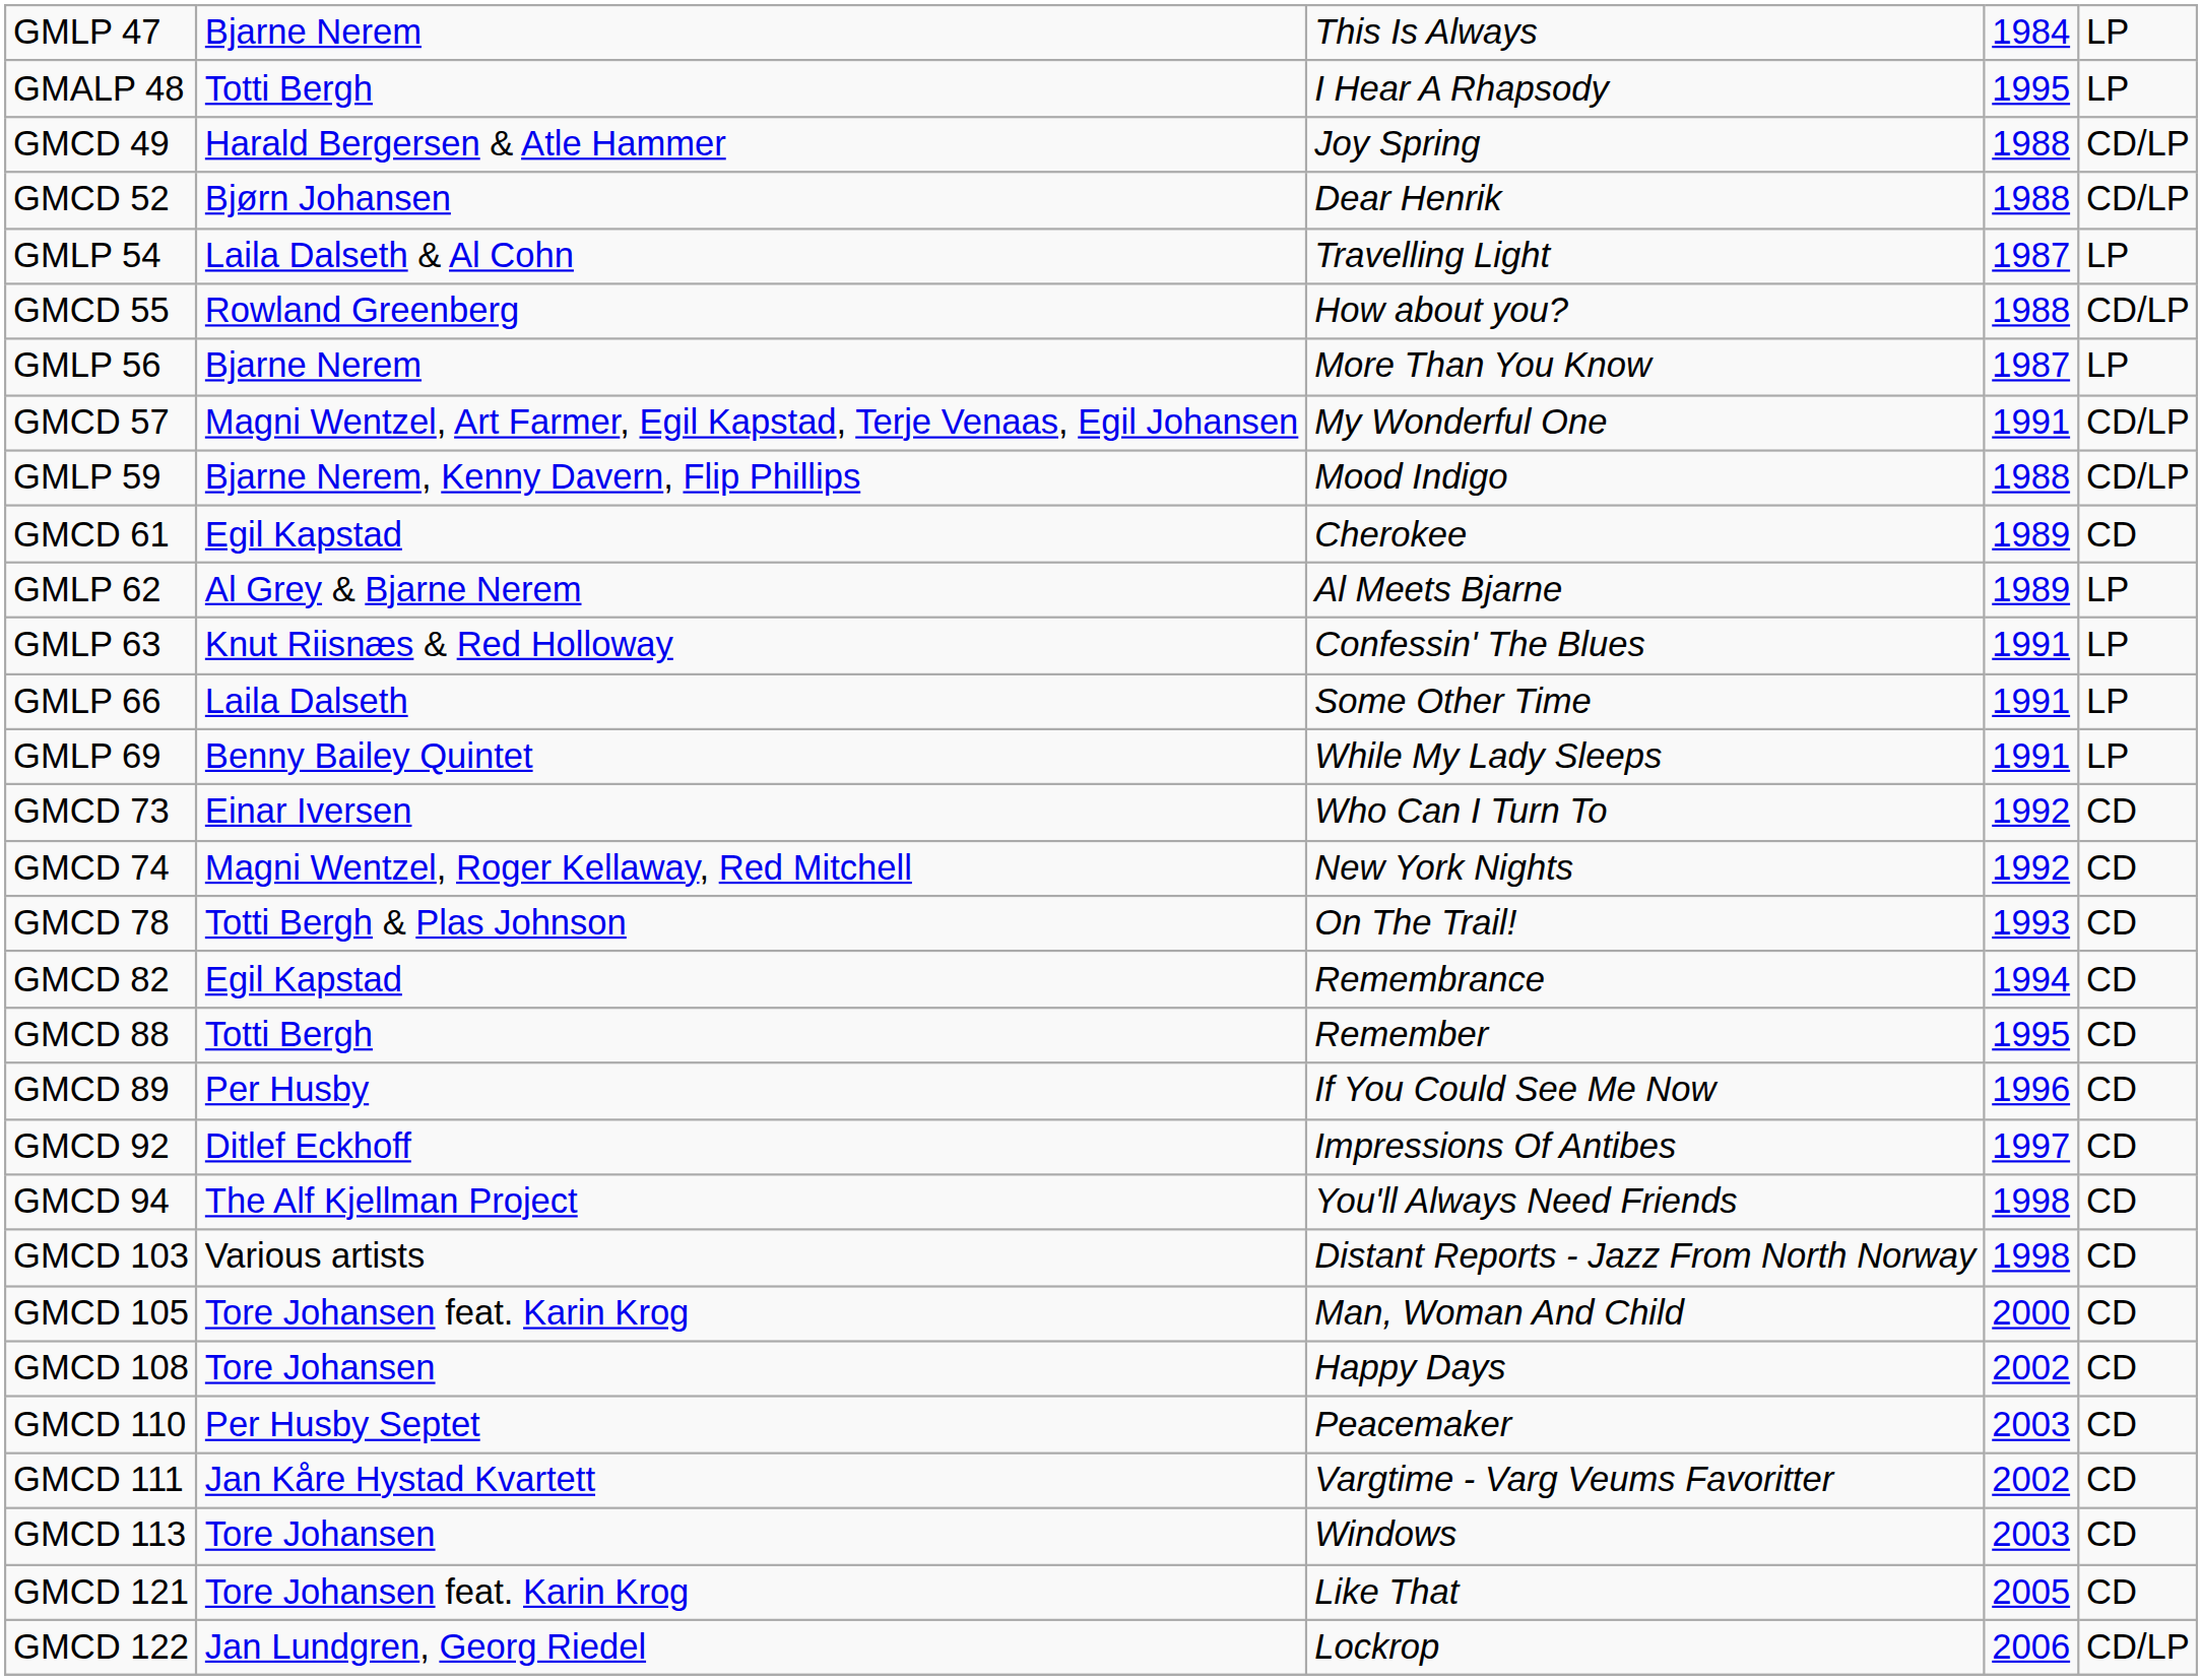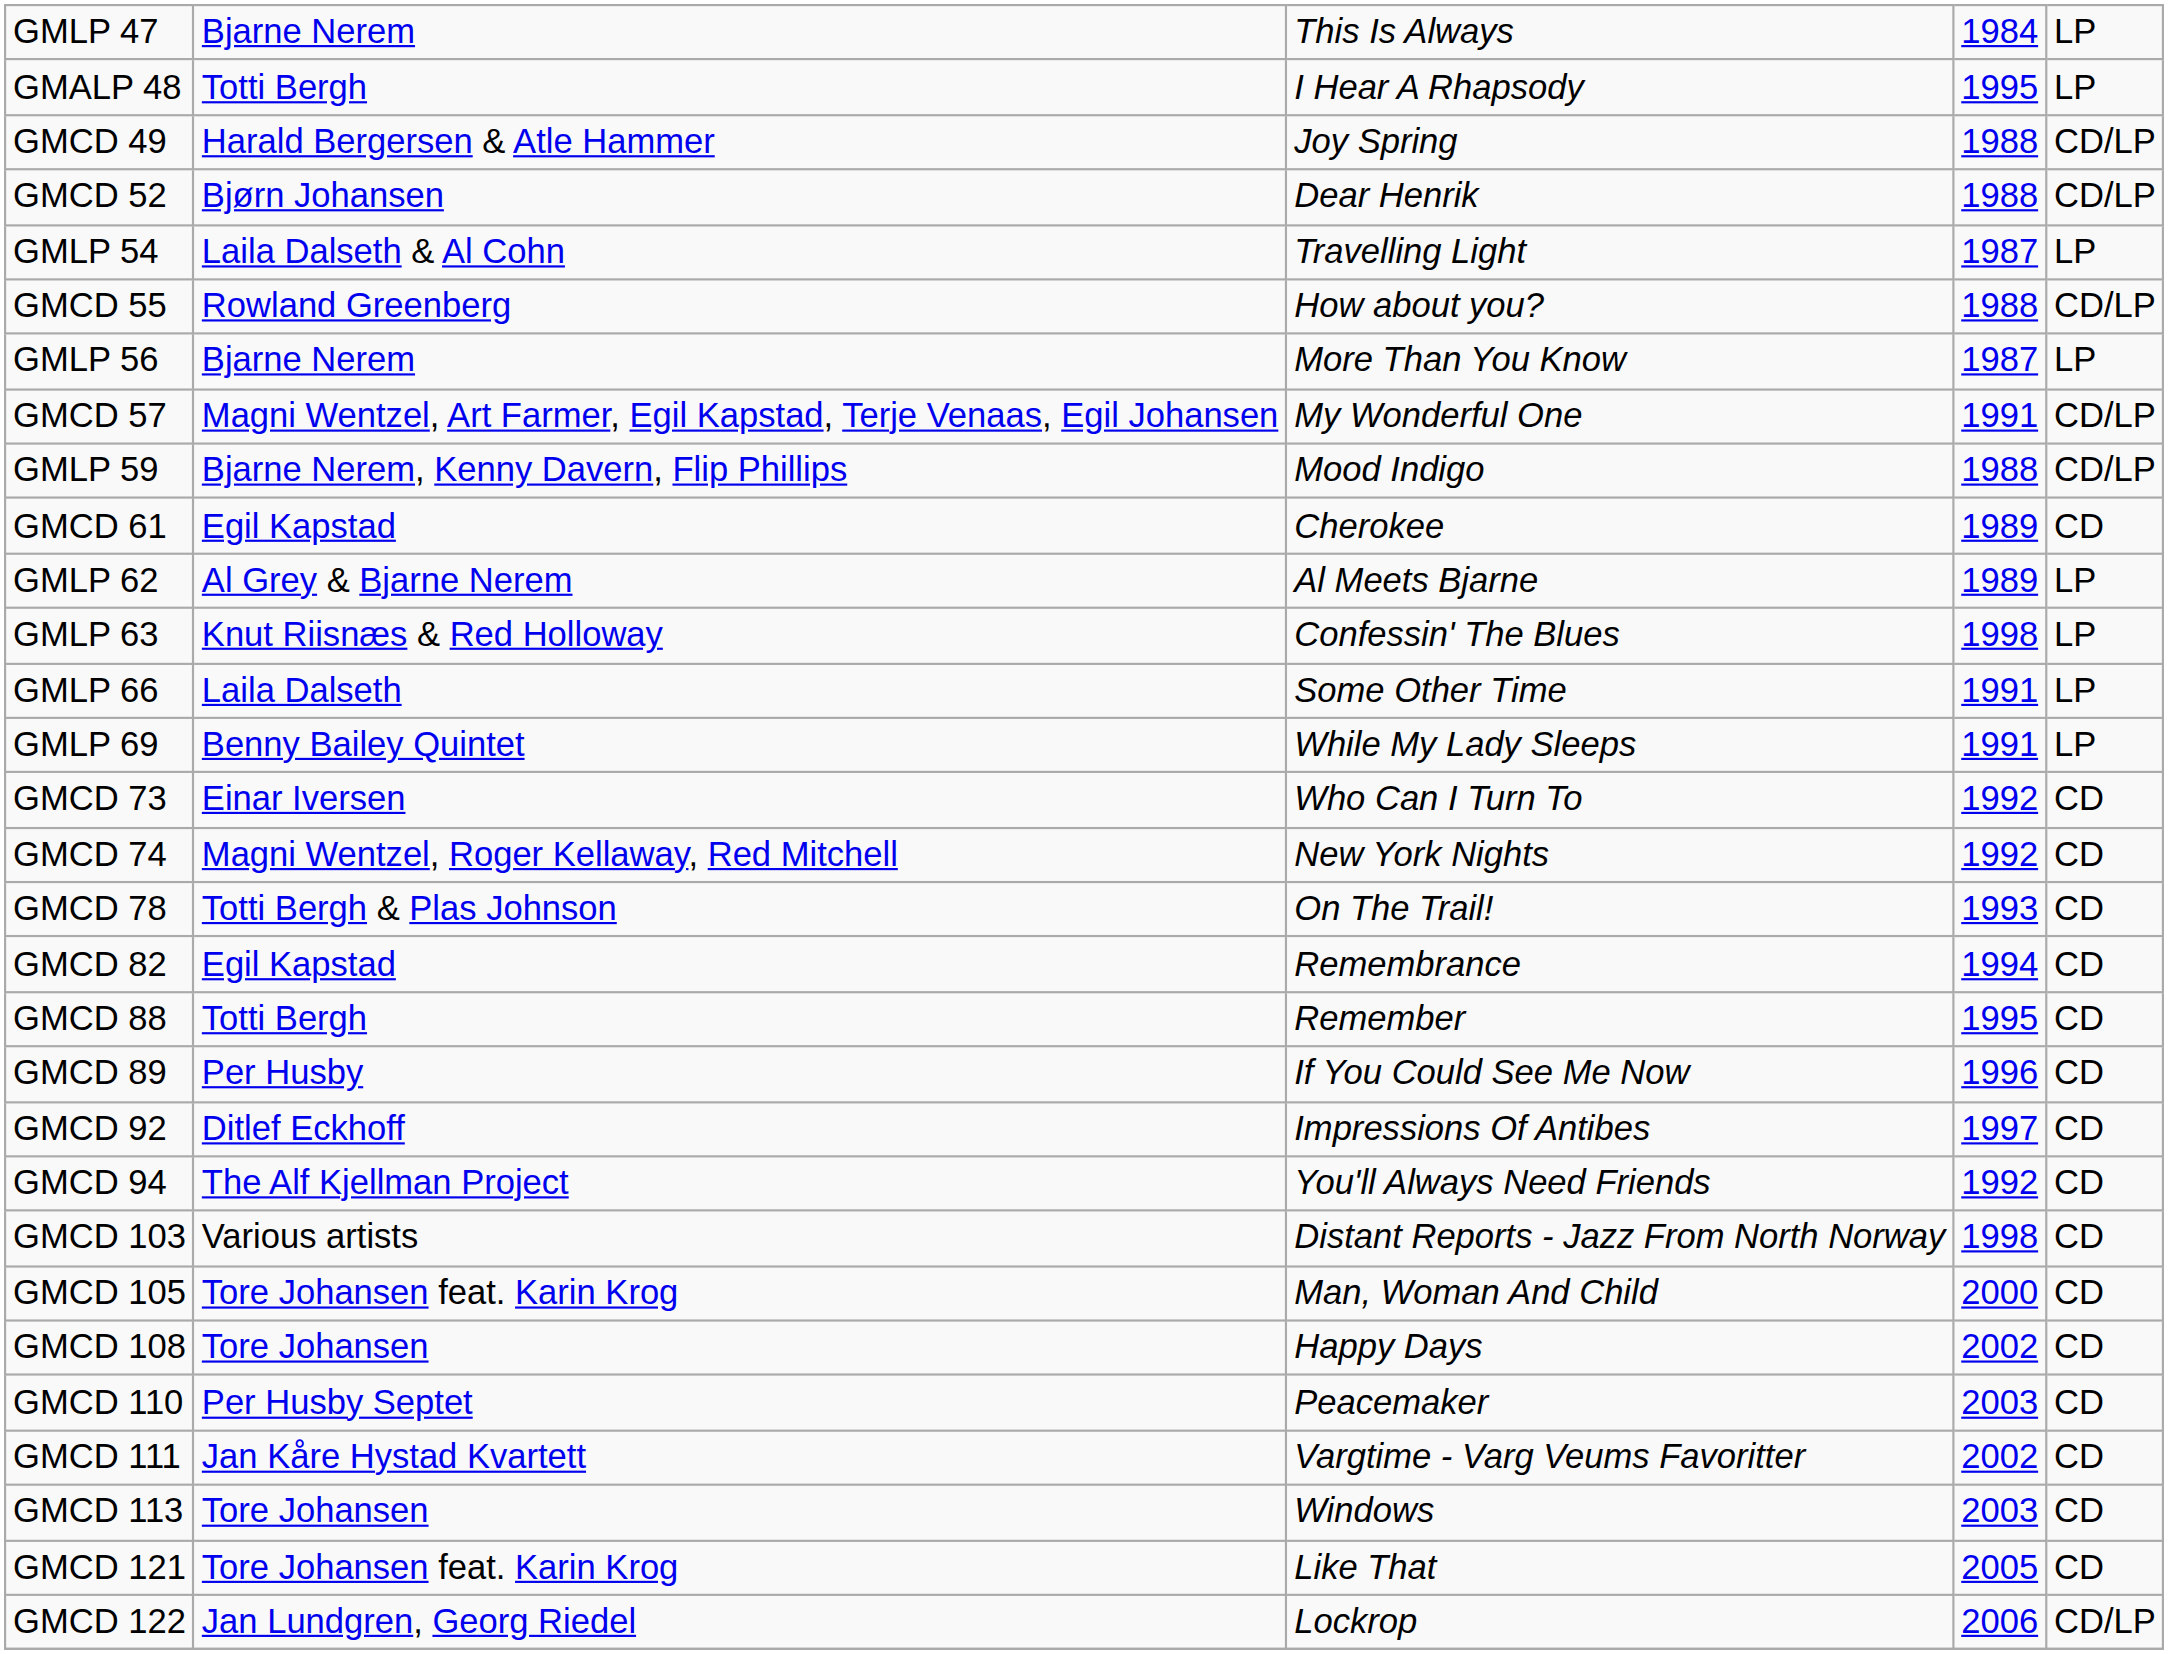 <table class="wikitable">
 <tr>
 <td>GMLP 47</td>
 <td><a href='#'>Bjarne Nerem</a></td>
 <td><em>This Is Always</em></td>
 <td><a href='#'>1984</a></td>
 <td>LP</td>
 </tr>
 <tr>
 <td>GMALP 48</td>
 <td><a href='#'>Totti Bergh</a></td>
 <td><em>I Hear A Rhapsody</em></td>
 <td><a href='#'>1995</a></td>
 <td>LP</td>
 </tr>
 <tr>
 <td>GMCD 49</td>
 <td><a href='#'>Harald Bergersen</a> & <a href='#'>Atle Hammer</a></td>
 <td><em>Joy Spring</em></td>
 <td><a href='#'>1988</a></td>
 <td>CD/LP</td>
 </tr>
 <tr>
 <td>GMCD 52</td>
 <td><a href='#'>Bjørn Johansen</a></td>
 <td><em>Dear Henrik</em></td>
 <td><a href='#'>1988</a></td>
 <td>CD/LP</td>
 </tr>
 <tr>
 <td>GMLP 54</td>
 <td><a href='#'>Laila Dalseth</a> & <a href='#'>Al Cohn</a></td>
 <td><em>Travelling Light</em></td>
 <td><a href='#'>1987</a></td>
 <td>LP</td>
 </tr>
 <tr>
 <td>GMCD 55</td>
 <td><a href='#'>Rowland Greenberg</a></td>
 <td><em>How about you?</em></td>
 <td><a href='#'>1988</a></td>
 <td>CD/LP</td>
 </tr>
 <tr>
 <td>GMLP 56</td>
 <td><a href='#'>Bjarne Nerem</a></td>
 <td><em>More Than You Know</em></td>
 <td><a href='#'>1987</a></td>
 <td>LP</td>
 </tr>
 <tr>
 <td>GMCD 57</td>
 <td><a href='#'>Magni Wentzel</a>, <a href='#'>Art Farmer</a>, <a href='#'>Egil Kapstad</a>, <a href='#'>Terje Venaas</a>, <a href='#'>Egil Johansen</a></td>
 <td><em>My Wonderful One</em></td>
 <td><a href='#'>1991</a></td>
 <td>CD/LP</td>
 </tr>
 <tr>
 <td>GMLP 59</td>
 <td><a href='#'>Bjarne Nerem</a>, <a href='#'>Kenny Davern</a>, <a href='#'>Flip Phillips</a></td>
 <td><em>Mood Indigo</em></td>
 <td><a href='#'>1988</a></td>
 <td>CD/LP</td>
 </tr>
 <tr>
 <td>GMCD 61</td>
 <td><a href='#'>Egil Kapstad</a></td>
 <td><em>Cherokee</em></td>
 <td><a href='#'>1989</a></td>
 <td>CD</td>
 </tr>
 <tr>
 <td>GMLP 62</td>
 <td><a href='#'>Al Grey</a> & <a href='#'>Bjarne Nerem</a></td>
 <td><em>Al Meets Bjarne</em></td>
 <td><a href='#'>1989</a></td>
 <td>LP</td>
 </tr>
 <tr>
 <td>GMLP 63</td>
 <td><a href='#'>Knut Riisnæs</a> & <a href='#'>Red Holloway</a></td>
 <td><em>Confessin' The Blues</em></td>
-<td><a href='#'>1991</a></td>
+<td><a href='#'>1998</a></td>
 <td>LP</td>
 </tr>
 <tr>
 <td>GMLP 66</td>
 <td><a href='#'>Laila Dalseth</a></td>
 <td><em>Some Other Time</em></td>
 <td><a href='#'>1991</a></td>
 <td>LP</td>
 </tr>
 <tr>
 <td>GMLP 69</td>
 <td><a href='#'>Benny Bailey Quintet</a></td>
 <td><em>While My Lady Sleeps </em></td>
 <td><a href='#'>1991</a></td>
 <td>LP</td>
 </tr>
 <tr>
 <td>GMCD 73</td>
 <td><a href='#'>Einar Iversen</a></td>
 <td><em>Who Can I Turn To</em></td>
 <td><a href='#'>1992</a></td>
 <td>CD</td>
 </tr>
 <tr>
 <td>GMCD 74</td>
 <td><a href='#'>Magni Wentzel</a>, <a href='#'>Roger Kellaway</a>, <a href='#'>Red Mitchell</a></td>
 <td><em>New York Nights</em></td>
 <td><a href='#'>1992</a></td>
 <td>CD</td>
 </tr>
 <tr>
 <td>GMCD 78</td>
 <td><a href='#'>Totti Bergh</a> & <a href='#'>Plas Johnson</a></td>
 <td><em>On The Trail!</em></td>
 <td><a href='#'>1993</a></td>
 <td>CD</td>
 </tr>
 <tr>
 <td>GMCD 82</td>
 <td><a href='#'>Egil Kapstad</a></td>
 <td><em>Remembrance </em></td>
 <td><a href='#'>1994</a></td>
 <td>CD</td>
 </tr>
 <tr>
 <td>GMCD 88</td>
 <td><a href='#'>Totti Bergh</a></td>
 <td><em>Remember</em></td>
 <td><a href='#'>1995</a></td>
 <td>CD</td>
 </tr>
 <tr>
 <td>GMCD 89</td>
 <td><a href='#'>Per Husby</a></td>
 <td><em>If You Could See Me Now</em></td>
 <td><a href='#'>1996</a></td>
 <td>CD</td>
 </tr>
 <tr>
 <td>GMCD 92</td>
 <td><a href='#'>Ditlef Eckhoff</a></td>
 <td><em>Impressions Of Antibes</em></td>
 <td><a href='#'>1997</a></td>
 <td>CD</td>
 </tr>
 <tr>
 <td>GMCD 94</td>
 <td><a href='#'>The Alf Kjellman Project</a></td>
 <td><em>You'll Always Need Friends</em></td>
-<td><a href='#'>1998</a></td>
+<td><a href='#'>1992</a></td>
 <td>CD</td>
 </tr>
 <tr>
 <td>GMCD 103</td>
 <td>Various artists</td>
 <td><em>Distant Reports - Jazz From North Norway</em></td>
 <td><a href='#'>1998</a></td>
 <td>CD</td>
 </tr>
 <tr>
 <td>GMCD 105</td>
 <td><a href='#'>Tore Johansen</a> feat. <a href='#'>Karin Krog</a></td>
 <td><em>Man, Woman And Child</em></td>
 <td><a href='#'>2000</a></td>
 <td>CD</td>
 </tr>
 <tr>
 <td>GMCD 108</td>
 <td><a href='#'>Tore Johansen</a></td>
 <td><em>Happy Days</em></td>
 <td><a href='#'>2002</a></td>
 <td>CD</td>
 </tr>
 <tr>
 <td>GMCD 110</td>
 <td><a href='#'>Per Husby Septet</a></td>
 <td><em>Peacemaker</em></td>
 <td><a href='#'>2003</a></td>
 <td>CD</td>
 </tr>
 <tr>
 <td>GMCD 111</td>
 <td><a href='#'>Jan Kåre Hystad Kvartett</a></td>
 <td><em>Vargtime - Varg Veums Favoritter</em></td>
 <td><a href='#'>2002</a></td>
 <td>CD</td>
 </tr>
 <tr>
 <td>GMCD 113</td>
 <td><a href='#'>Tore Johansen</a></td>
 <td><em>Windows</em></td>
 <td><a href='#'>2003</a></td>
 <td>CD</td>
 </tr>
 <tr>
 <td>GMCD 121</td>
 <td><a href='#'>Tore Johansen</a> feat. <a href='#'>Karin Krog</a></td>
 <td><em>Like That</em></td>
 <td><a href='#'>2005</a></td>
 <td>CD</td>
 </tr>
 <tr>
 <td>GMCD 122</td>
 <td><a href='#'>Jan Lundgren</a>, <a href='#'>Georg Riedel</a></td>
 <td><em>Lockrop</em></td>
 <td><a href='#'>2006</a></td>
 <td>CD/LP</td>
 </tr>
 <tr>
 </tr>
 </table>
